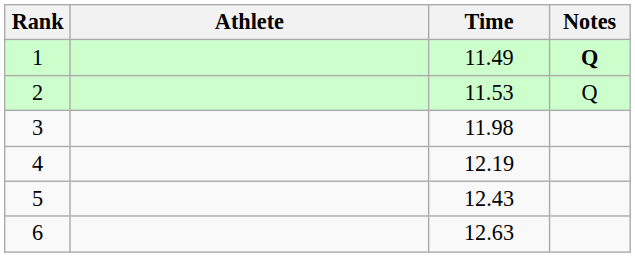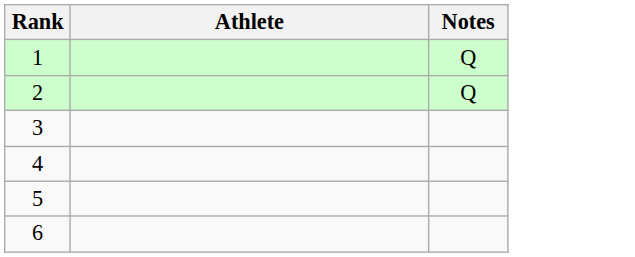 <table class="wikitable" style="text-align:center">
 <tr>
 <th width=40>Rank</th>
 <th width=250>Athlete</th>
-<th width=80>Time</th>
 <th width=50>Notes</th>
 </tr>
 <tr bgcolor=ccffcc>
 <td>1</td>
 <td align=left></td>
-<td>11.49</td>
-<td><strong>Q</strong></td>
+<td>Q</td>
 </tr>
 <tr bgcolor=ccffcc>
 <td>2</td>
 <td align=left></td>
-<td>11.53</td>
 <td>Q</td>
 </tr>
 <tr>
 <td>3</td>
 <td align=left></td>
-<td>11.98</td>
 <td></td>
 </tr>
 <tr>
 <td>4</td>
 <td align=left></td>
-<td>12.19</td>
 <td></td>
 </tr>
 <tr>
 <td>5</td>
 <td align=left></td>
-<td>12.43</td>
 <td></td>
 </tr>
 <tr>
 <td>6</td>
 <td align=left></td>
-<td>12.63</td>
 <td></td>
 </tr>
 </table>
